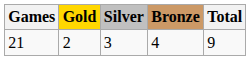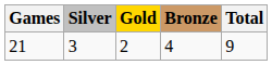 <table class="wikitable">
 <tr>
 <th>Games</th>
+<th style="background:silver">Silver</th>
 <th style="background:gold">Gold</th>
-<th style="background:silver">Silver</th>
 <th style="background:#c96">Bronze</th>
 <th>Total</th>
 </tr>
 <tr>
 <td>21</td>
+<td>3</td>
 <td>2</td>
-<td>3</td>
 <td>4</td>
 <td>9</td>
 </tr>
 </table>
